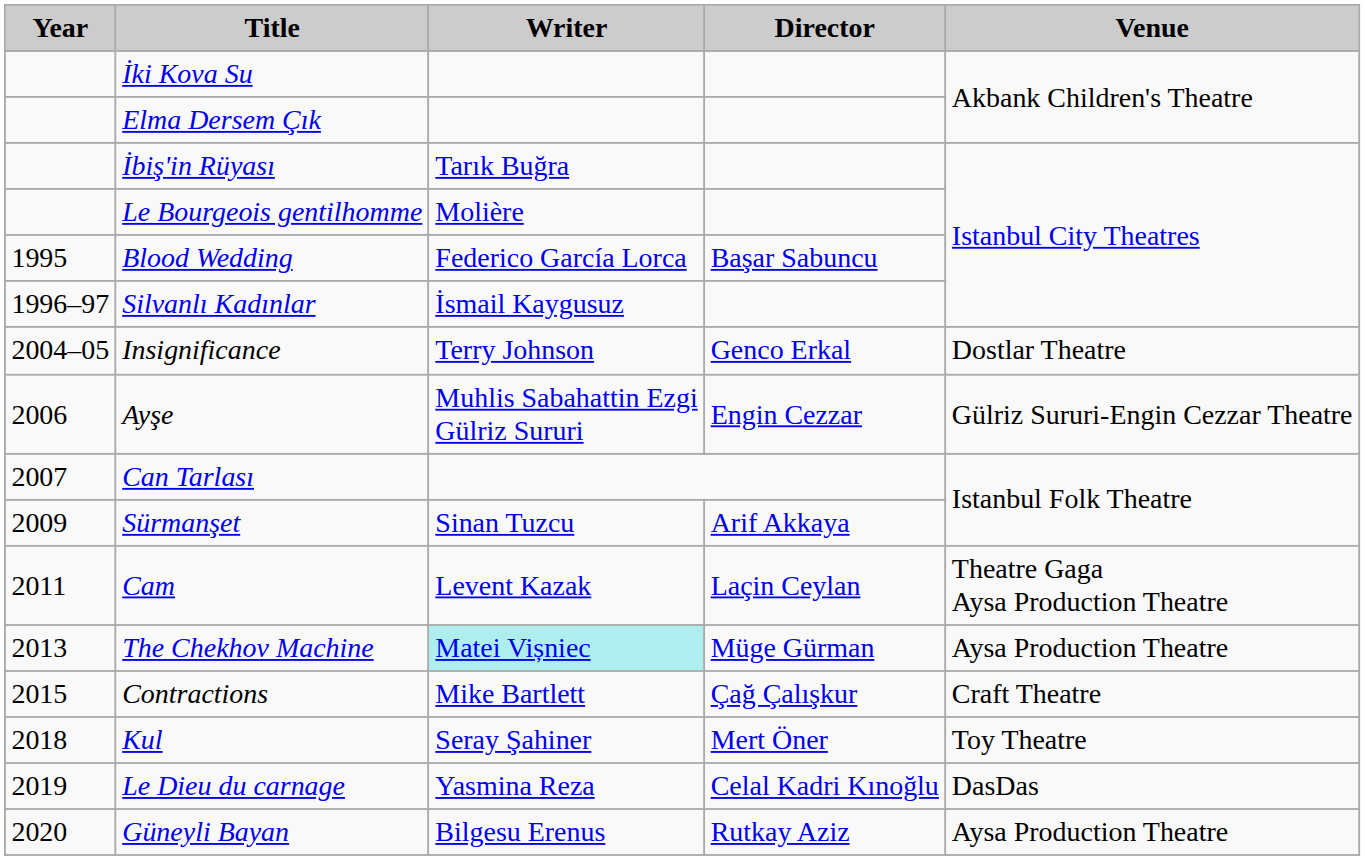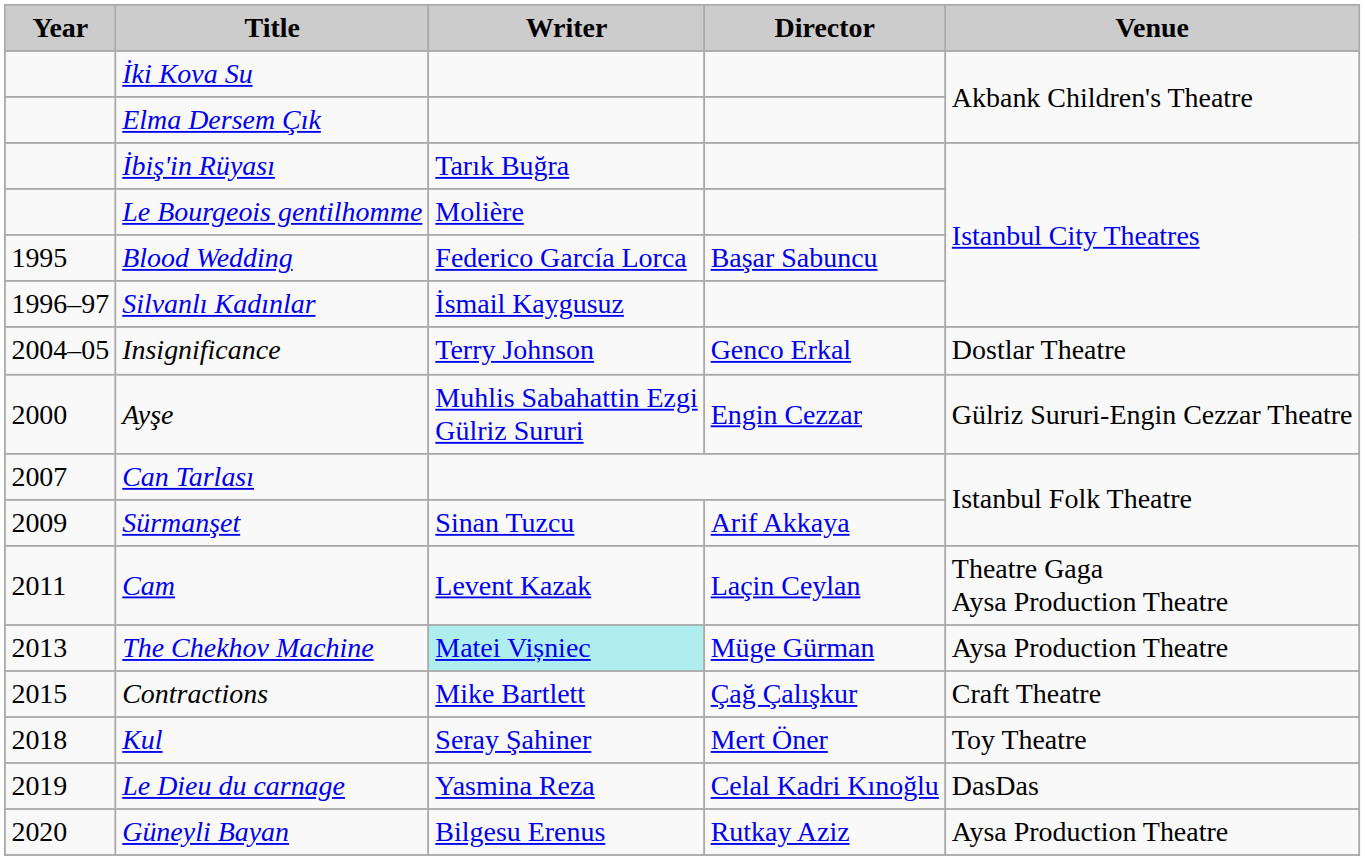 <table class="wikitable" style="font-size:95%">
 <tr>
 <th style="background:#CCCCCC">Year</th>
 <th style="background:#CCCCCC">Title</th>
 <th style="background:#CCCCCC">Writer</th>
 <th style="background:#CCCCCC">Director</th>
 <th style="background:#CCCCCC">Venue</th>
 </tr>
 <tr>
 <td></td>
 <td><em><a href='#'>İki Kova Su</a></em></td>
 <td></td>
 <td></td>
 <td rowspan="2">Akbank Children's Theatre</td>
 </tr>
 <tr>
 <td></td>
 <td><em><a href='#'>Elma Dersem Çık</a></em></td>
 <td></td>
 <td></td>
 </tr>
 <tr>
 <td></td>
 <td><em><a href='#'>İbiş'in Rüyası</a></em></td>
 <td><a href='#'>Tarık Buğra</a></td>
 <td></td>
 <td rowspan="4"><a href='#'>Istanbul City Theatres</a></td>
 </tr>
 <tr>
 <td></td>
 <td><em><a href='#'>Le Bourgeois gentilhomme</a></em></td>
 <td><a href='#'>Molière</a></td>
 <td></td>
 </tr>
 <tr>
 <td>1995</td>
 <td><em><a href='#'>Blood Wedding</a></em></td>
 <td><a href='#'>Federico García Lorca</a></td>
 <td><a href='#'>Başar Sabuncu</a></td>
 </tr>
 <tr>
 <td>1996–97</td>
 <td><em><a href='#'>Silvanlı Kadınlar</a></em></td>
 <td><a href='#'>İsmail Kaygusuz</a></td>
 <td></td>
 </tr>
 <tr>
 <td>2004–05</td>
 <td><em>Insignificance</em></td>
 <td><a href='#'>Terry Johnson</a></td>
 <td><a href='#'>Genco Erkal</a></td>
 <td>Dostlar Theatre</td>
 </tr>
 <tr>
-<td>2006</td>
+<td>2000</td>
 <td><em>Ayşe</em></td>
 <td><a href='#'>Muhlis Sabahattin Ezgi</a><br><a href='#'>Gülriz Sururi</a></td>
 <td><a href='#'>Engin Cezzar</a></td>
 <td>Gülriz Sururi-Engin Cezzar Theatre</td>
 </tr>
 <tr>
 <td>2007</td>
 <td><em><a href='#'>Can Tarlası</a></em></td>
 <td colspan="2"></td>
 <td rowspan="2">Istanbul Folk Theatre</td>
 </tr>
 <tr>
 <td>2009</td>
 <td><em><a href='#'>Sürmanşet</a></em></td>
 <td><a href='#'>Sinan Tuzcu</a></td>
 <td><a href='#'>Arif Akkaya</a></td>
 </tr>
 <tr>
 <td>2011</td>
 <td><em><a href='#'>Cam</a></em></td>
 <td><a href='#'>Levent Kazak</a></td>
 <td><a href='#'>Laçin Ceylan</a></td>
 <td>Theatre Gaga<br>Aysa Production Theatre</td>
 </tr>
 <tr>
 <td>2013</td>
 <td><em><a href='#'>The Chekhov Machine</a></em></td>
 <td style="background: paleturquoise;"><a href='#'>Matei Vișniec</a></td>
 <td><a href='#'>Müge Gürman</a></td>
 <td>Aysa Production Theatre</td>
 </tr>
 <tr>
 <td>2015</td>
 <td><em>Contractions</em></td>
 <td><a href='#'>Mike Bartlett</a></td>
 <td><a href='#'>Çağ Çalışkur</a></td>
 <td>Craft Theatre</td>
 </tr>
 <tr>
 <td>2018</td>
 <td><em><a href='#'>Kul</a></em></td>
 <td><a href='#'>Seray Şahiner</a></td>
 <td><a href='#'>Mert Öner</a></td>
 <td>Toy Theatre</td>
 </tr>
 <tr>
 <td>2019</td>
 <td><em><a href='#'>Le Dieu du carnage</a></em></td>
 <td><a href='#'>Yasmina Reza</a></td>
 <td><a href='#'>Celal Kadri Kınoğlu</a></td>
 <td>DasDas</td>
 </tr>
 <tr>
 <td>2020</td>
 <td><em><a href='#'>Güneyli Bayan</a></em></td>
 <td><a href='#'>Bilgesu Erenus</a></td>
 <td><a href='#'>Rutkay Aziz</a></td>
 <td>Aysa Production Theatre</td>
 </tr>
 </table>
